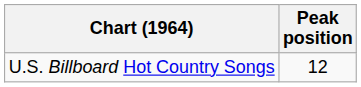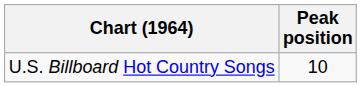 <table class="wikitable sortable">
 <tr>
 <th align="center">Chart (1964)</th>
 <th align="center">Peak<br>position</th>
 </tr>
 <tr>
 <td align="left">U.S. <em>Billboard</em> <a href='#'>Hot Country Songs</a></td>
-<td align="center">12</td>
+<td align="center">10</td>
 </tr>
 </table>
